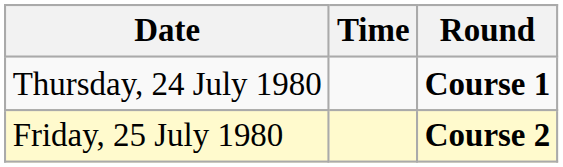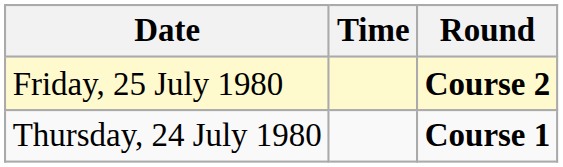 <table class="wikitable">
 <tr>
 <th>Date</th>
 <th>Time</th>
 <th>Round</th>
 </tr>
+<tr style=background:lemonchiffon>
+<td>Friday, 25 July 1980</td>
+<td></td>
+<td><strong>Course 2</strong></td>
+</tr>
 <tr>
 <td>Thursday, 24 July 1980</td>
 <td></td>
 <td><strong>Course 1</strong></td>
 </tr>
-<tr style=background:lemonchiffon>
-<td>Friday, 25 July 1980</td>
-<td></td>
-<td><strong>Course 2</strong></td>
-</tr>
 </table>
